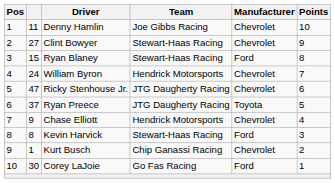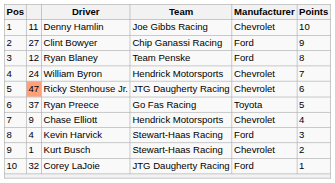 <table class="wikitable" style="font-size:98%">
 <tr>
 <th>Pos</th>
 <th></th>
 <th>Driver</th>
 <th>Team</th>
 <th>Manufacturer</th>
 <th>Points</th>
 </tr>
 <tr>
 <td>1</td>
 <td>11</td>
 <td>Denny Hamlin</td>
 <td>Joe Gibbs Racing</td>
 <td>Chevrolet</td>
 <td>10</td>
 </tr>
 <tr>
 <td>2</td>
 <td>27</td>
 <td>Clint Bowyer</td>
-<td>Stewart-Haas Racing</td>
-<td>Chevrolet</td>
+<td>Chip Ganassi Racing</td>
+<td>Ford</td>
 <td>9</td>
 </tr>
 <tr>
 <td>3</td>
-<td>15</td>
+<td>12</td>
 <td>Ryan Blaney</td>
-<td>Stewart-Haas Racing</td>
+<td>Team Penske</td>
 <td>Ford</td>
 <td>8</td>
 </tr>
 <tr>
 <td>4</td>
 <td>24</td>
 <td>William Byron</td>
 <td>Hendrick Motorsports</td>
 <td>Chevrolet</td>
 <td>7</td>
 </tr>
 <tr>
 <td>5</td>
-<td>47</td>
+<td style="background: lightsalmon;">47</td>
 <td>Ricky Stenhouse Jr.</td>
 <td>JTG Daugherty Racing</td>
 <td>Chevrolet</td>
 <td>6</td>
 </tr>
 <tr>
 <td>6</td>
 <td>37</td>
 <td>Ryan Preece</td>
-<td>JTG Daugherty Racing</td>
+<td>Go Fas Racing</td>
 <td>Toyota</td>
 <td>5</td>
 </tr>
 <tr>
 <td>7</td>
 <td>9</td>
 <td>Chase Elliott</td>
 <td>Hendrick Motorsports</td>
 <td>Chevrolet</td>
 <td>4</td>
 </tr>
 <tr>
 <td>8</td>
-<td>8</td>
+<td>4</td>
 <td>Kevin Harvick</td>
 <td>Stewart-Haas Racing</td>
 <td>Ford</td>
 <td>3</td>
 </tr>
 <tr>
 <td>9</td>
 <td>1</td>
 <td>Kurt Busch</td>
-<td>Chip Ganassi Racing</td>
+<td>Stewart-Haas Racing</td>
 <td>Chevrolet</td>
 <td>2</td>
 </tr>
 <tr>
 <td>10</td>
-<td>30</td>
+<td>32</td>
 <td>Corey LaJoie</td>
-<td>Go Fas Racing</td>
+<td>JTG Daugherty Racing</td>
 <td>Ford</td>
 <td>1</td>
 </tr>
 <tr>
 <th colspan="6"></th>
 </tr>
 </table>
